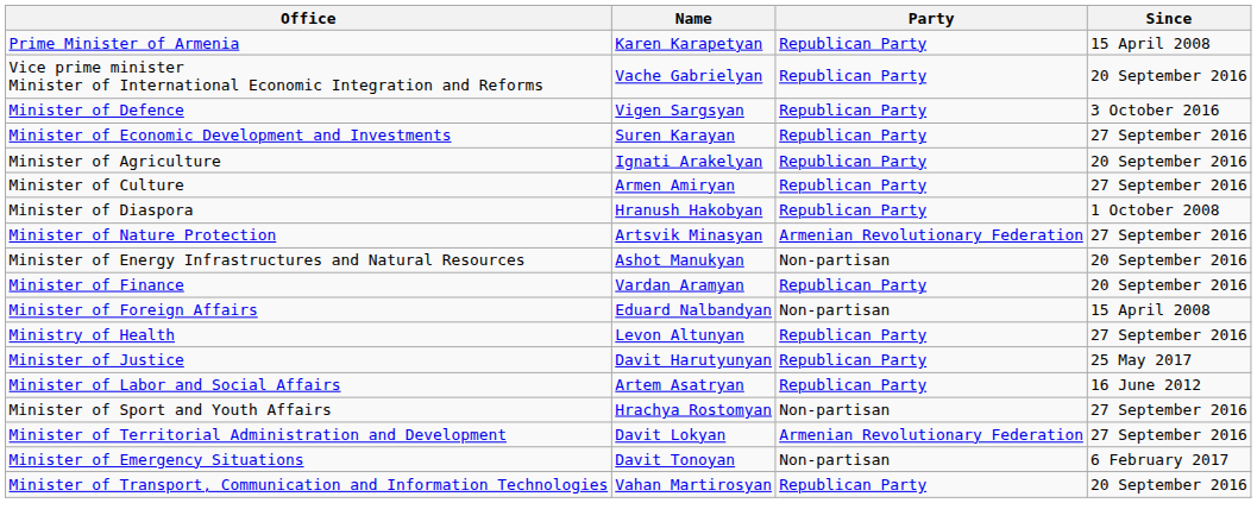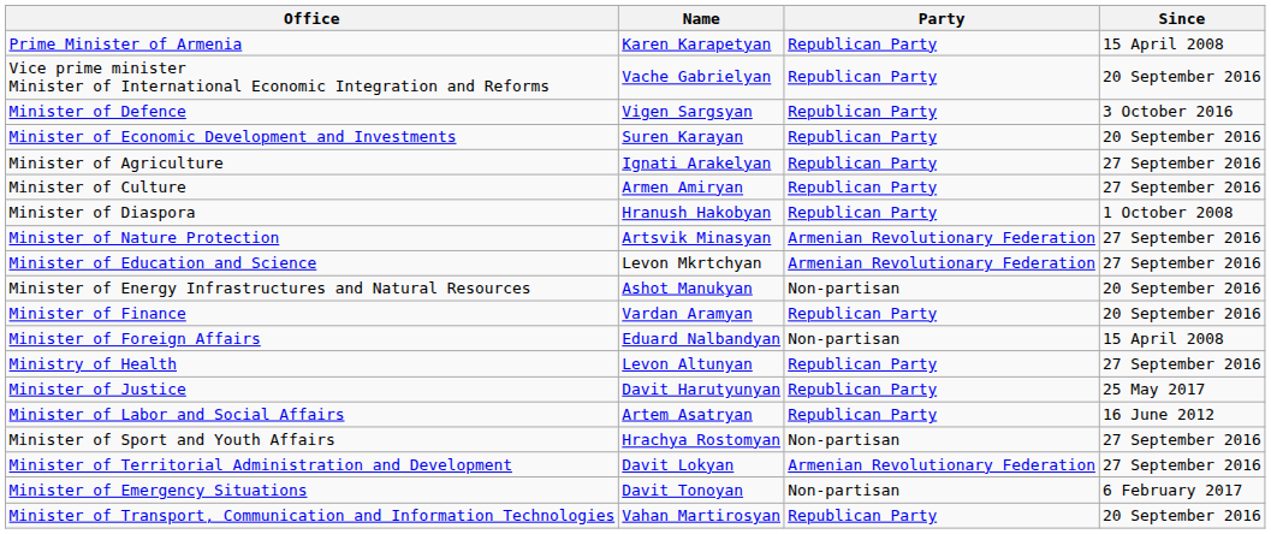 <table class="wikitable">
 <tr>
 <th>Office</th>
 <th>Name</th>
 <th>Party</th>
 <th>Since</th>
 </tr>
 <tr>
 <td><a href='#'>Prime Minister of Armenia</a></td>
 <td><a href='#'>Karen Karapetyan</a></td>
 <td><a href='#'>Republican Party</a></td>
 <td>15 April 2008</td>
 </tr>
 <tr>
 <td>Vice prime minister<br>Minister of International Economic Integration and Reforms</td>
 <td><a href='#'>Vache Gabrielyan</a></td>
 <td><a href='#'>Republican Party</a></td>
 <td>20 September 2016</td>
 </tr>
 <tr>
 <td><a href='#'>Minister of Defence</a></td>
 <td><a href='#'>Vigen Sargsyan</a></td>
 <td><a href='#'>Republican Party</a></td>
 <td>3 October 2016</td>
 </tr>
 <tr>
 <td><a href='#'>Minister of Economic Development and Investments</a></td>
 <td><a href='#'>Suren Karayan</a></td>
 <td><a href='#'>Republican Party</a></td>
-<td>27 September 2016</td>
+<td>20 September 2016</td>
 </tr>
 <tr>
 <td>Minister of Agriculture</td>
 <td><a href='#'>Ignati Arakelyan</a></td>
 <td><a href='#'>Republican Party</a></td>
-<td>20 September 2016</td>
+<td>27 September 2016</td>
 </tr>
 <tr>
 <td>Minister of Culture</td>
 <td><a href='#'>Armen Amiryan</a></td>
 <td><a href='#'>Republican Party</a></td>
 <td>27 September 2016</td>
 </tr>
 <tr>
 <td>Minister of Diaspora</td>
 <td><a href='#'>Hranush Hakobyan</a></td>
 <td><a href='#'>Republican Party</a></td>
 <td>1 October 2008</td>
 </tr>
 <tr>
 <td><a href='#'>Minister of Nature Protection</a></td>
 <td><a href='#'>Artsvik Minasyan</a></td>
+<td><a href='#'>Armenian Revolutionary Federation</a></td>
+<td>27 September 2016</td>
+</tr>
+<tr>
+<td><a href='#'>Minister of Education and Science</a></td>
+<td>Levon Mkrtchyan</td>
 <td><a href='#'>Armenian Revolutionary Federation</a></td>
 <td>27 September 2016</td>
 </tr>
 <tr>
 <td>Minister of Energy Infrastructures and Natural Resources</td>
 <td><a href='#'>Ashot Manukyan</a></td>
 <td>Non-partisan</td>
 <td>20 September 2016</td>
 </tr>
 <tr>
 <td><a href='#'>Minister of Finance</a></td>
 <td><a href='#'>Vardan Aramyan</a></td>
 <td><a href='#'>Republican Party</a></td>
 <td>20 September 2016</td>
 </tr>
 <tr>
 <td><a href='#'>Minister of Foreign Affairs</a></td>
 <td><a href='#'>Eduard Nalbandyan</a></td>
 <td>Non-partisan</td>
 <td>15 April 2008</td>
 </tr>
 <tr>
 <td><a href='#'>Ministry of Health</a></td>
 <td><a href='#'>Levon Altunyan</a></td>
 <td><a href='#'>Republican Party</a></td>
 <td>27 September 2016</td>
 </tr>
 <tr>
 <td><a href='#'>Minister of Justice</a></td>
 <td><a href='#'>Davit Harutyunyan</a></td>
 <td><a href='#'>Republican Party</a></td>
 <td>25 May 2017</td>
 </tr>
 <tr>
 <td><a href='#'>Minister of Labor and Social Affairs</a></td>
 <td><a href='#'>Artem Asatryan</a></td>
 <td><a href='#'>Republican Party</a></td>
 <td>16 June 2012</td>
 </tr>
 <tr>
 <td>Minister of Sport and Youth Affairs</td>
 <td><a href='#'>Hrachya Rostomyan</a></td>
 <td>Non-partisan</td>
 <td>27 September 2016</td>
 </tr>
 <tr>
 <td><a href='#'>Minister of Territorial Administration and Development</a></td>
 <td><a href='#'>Davit Lokyan</a></td>
 <td><a href='#'>Armenian Revolutionary Federation</a></td>
 <td>27 September 2016</td>
 </tr>
 <tr>
 <td><a href='#'>Minister of Emergency Situations</a></td>
 <td><a href='#'>Davit Tonoyan</a></td>
 <td>Non-partisan</td>
 <td>6 February 2017</td>
 </tr>
 <tr>
 <td><a href='#'>Minister of Transport, Communication and Information Technologies</a></td>
 <td><a href='#'>Vahan Martirosyan</a></td>
 <td><a href='#'>Republican Party</a></td>
 <td>20 September 2016</td>
 </tr>
 </table>
